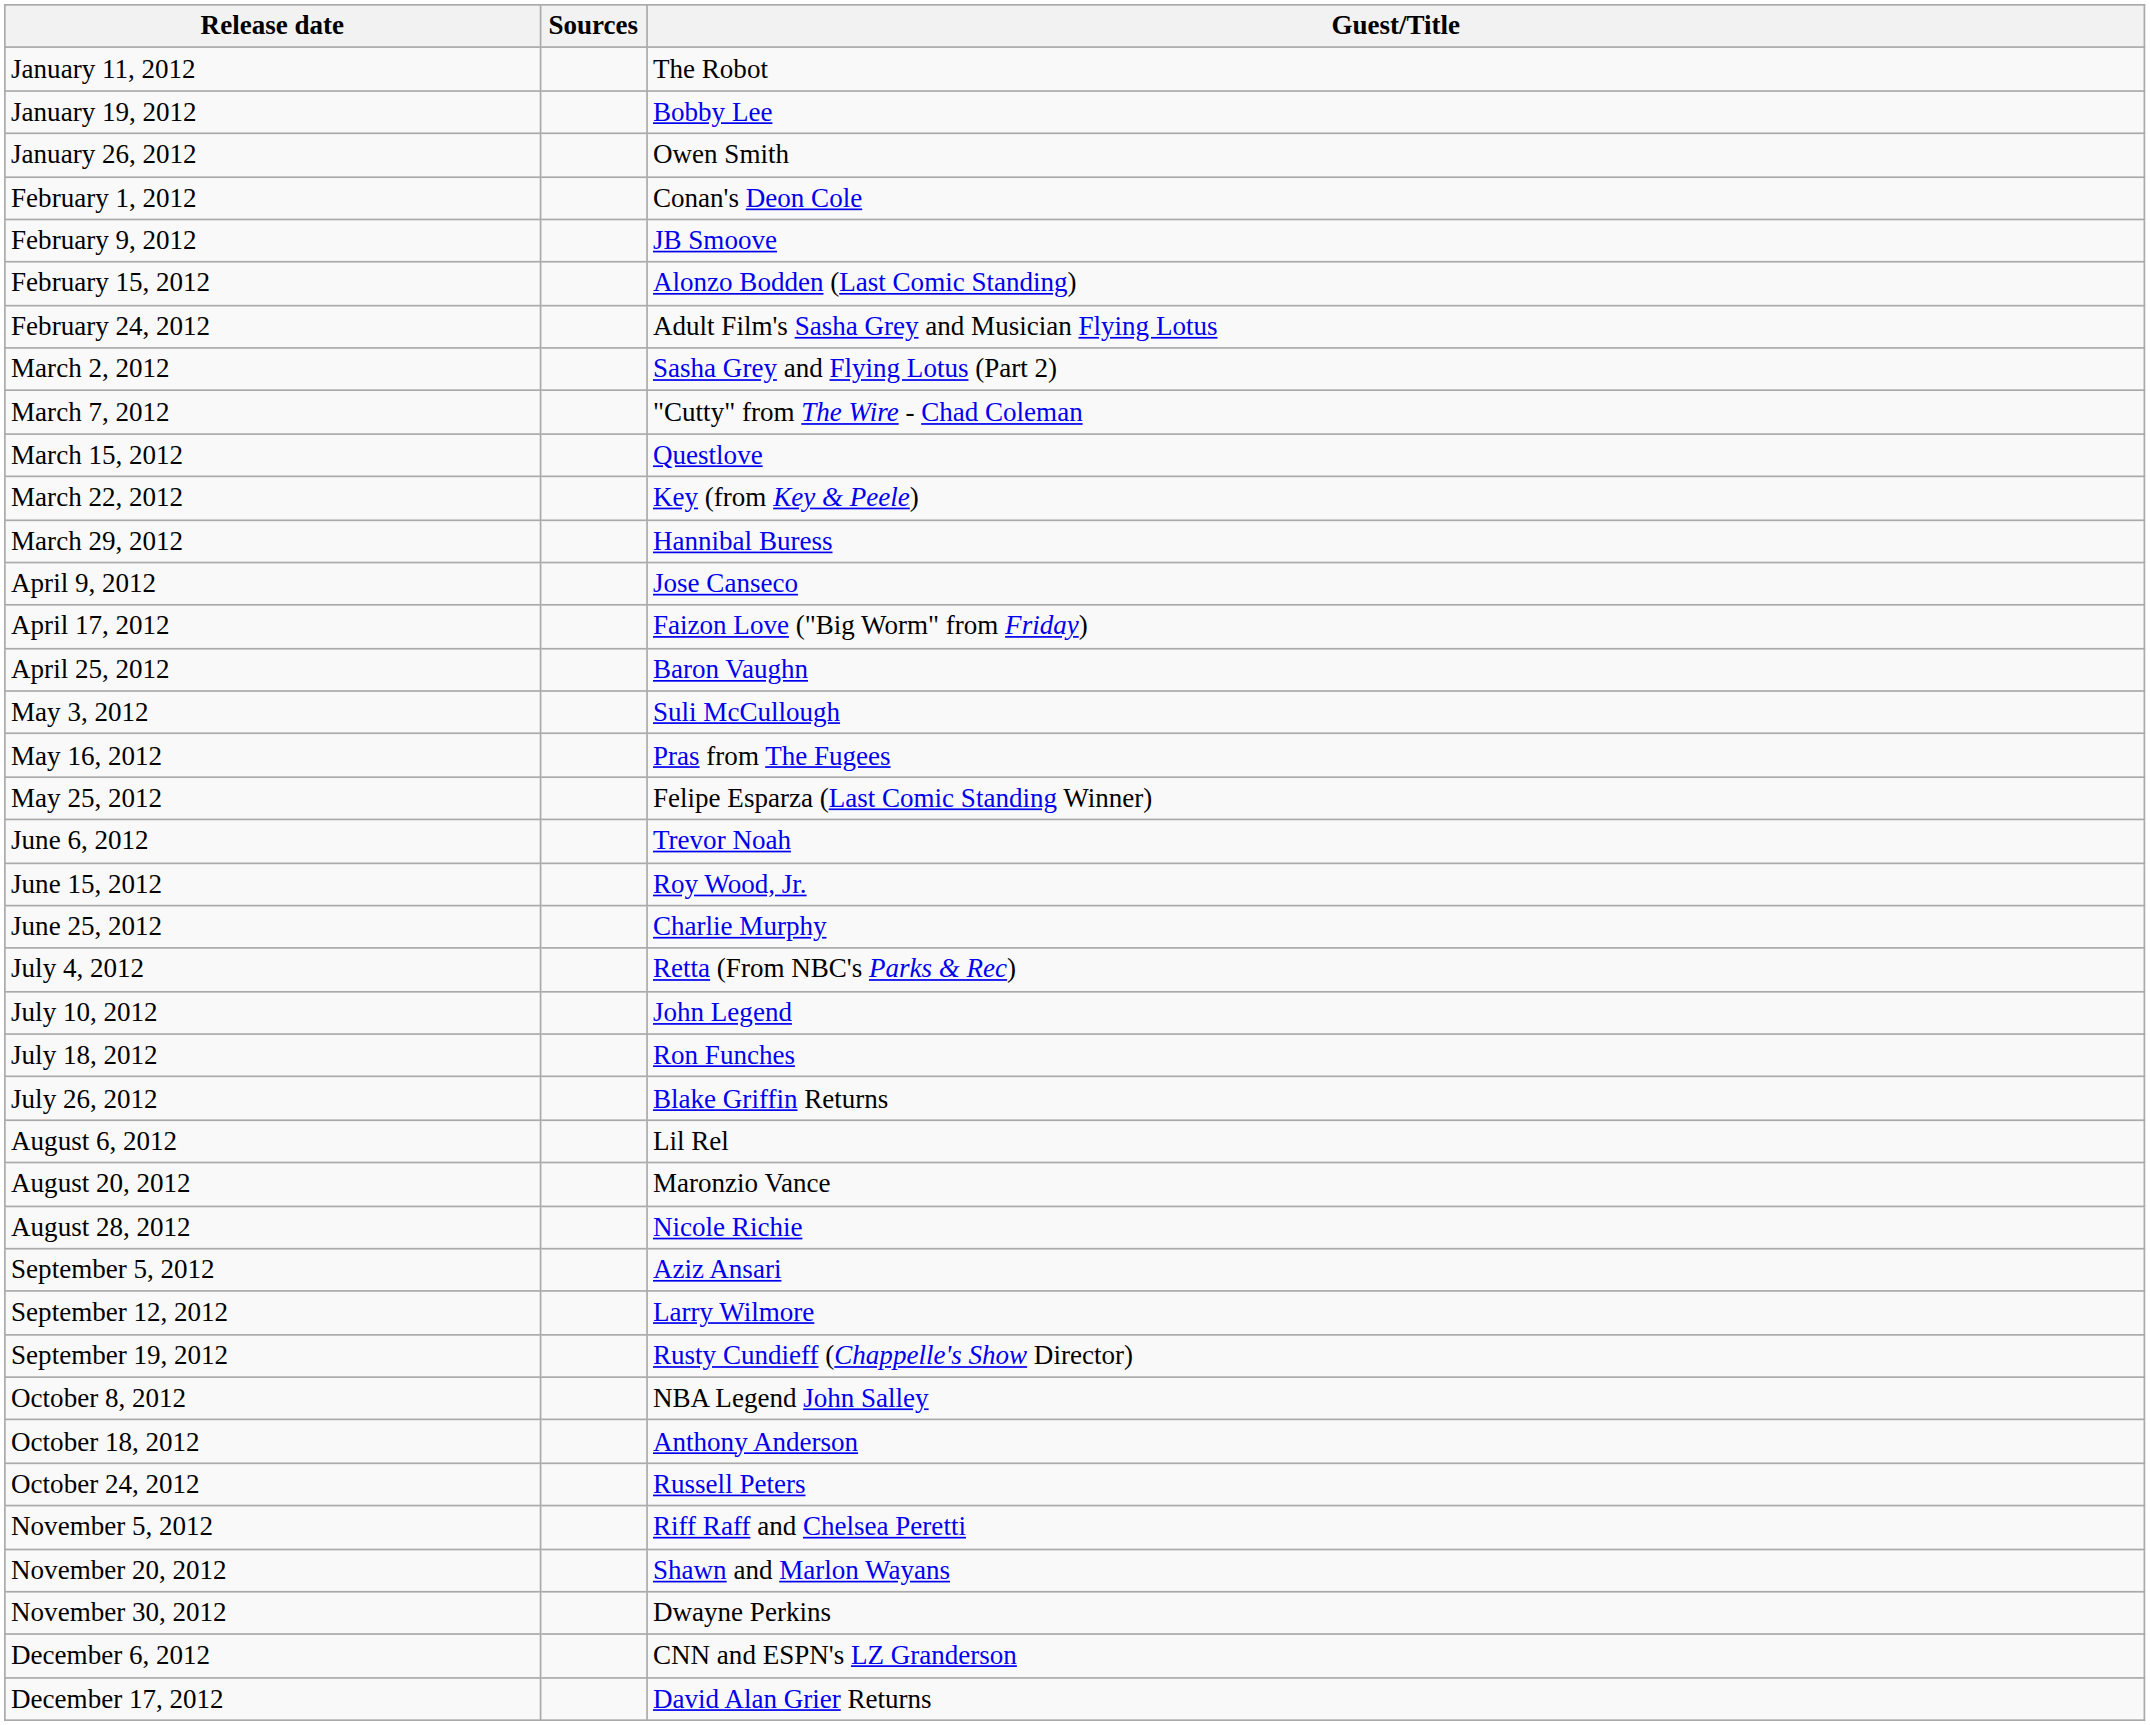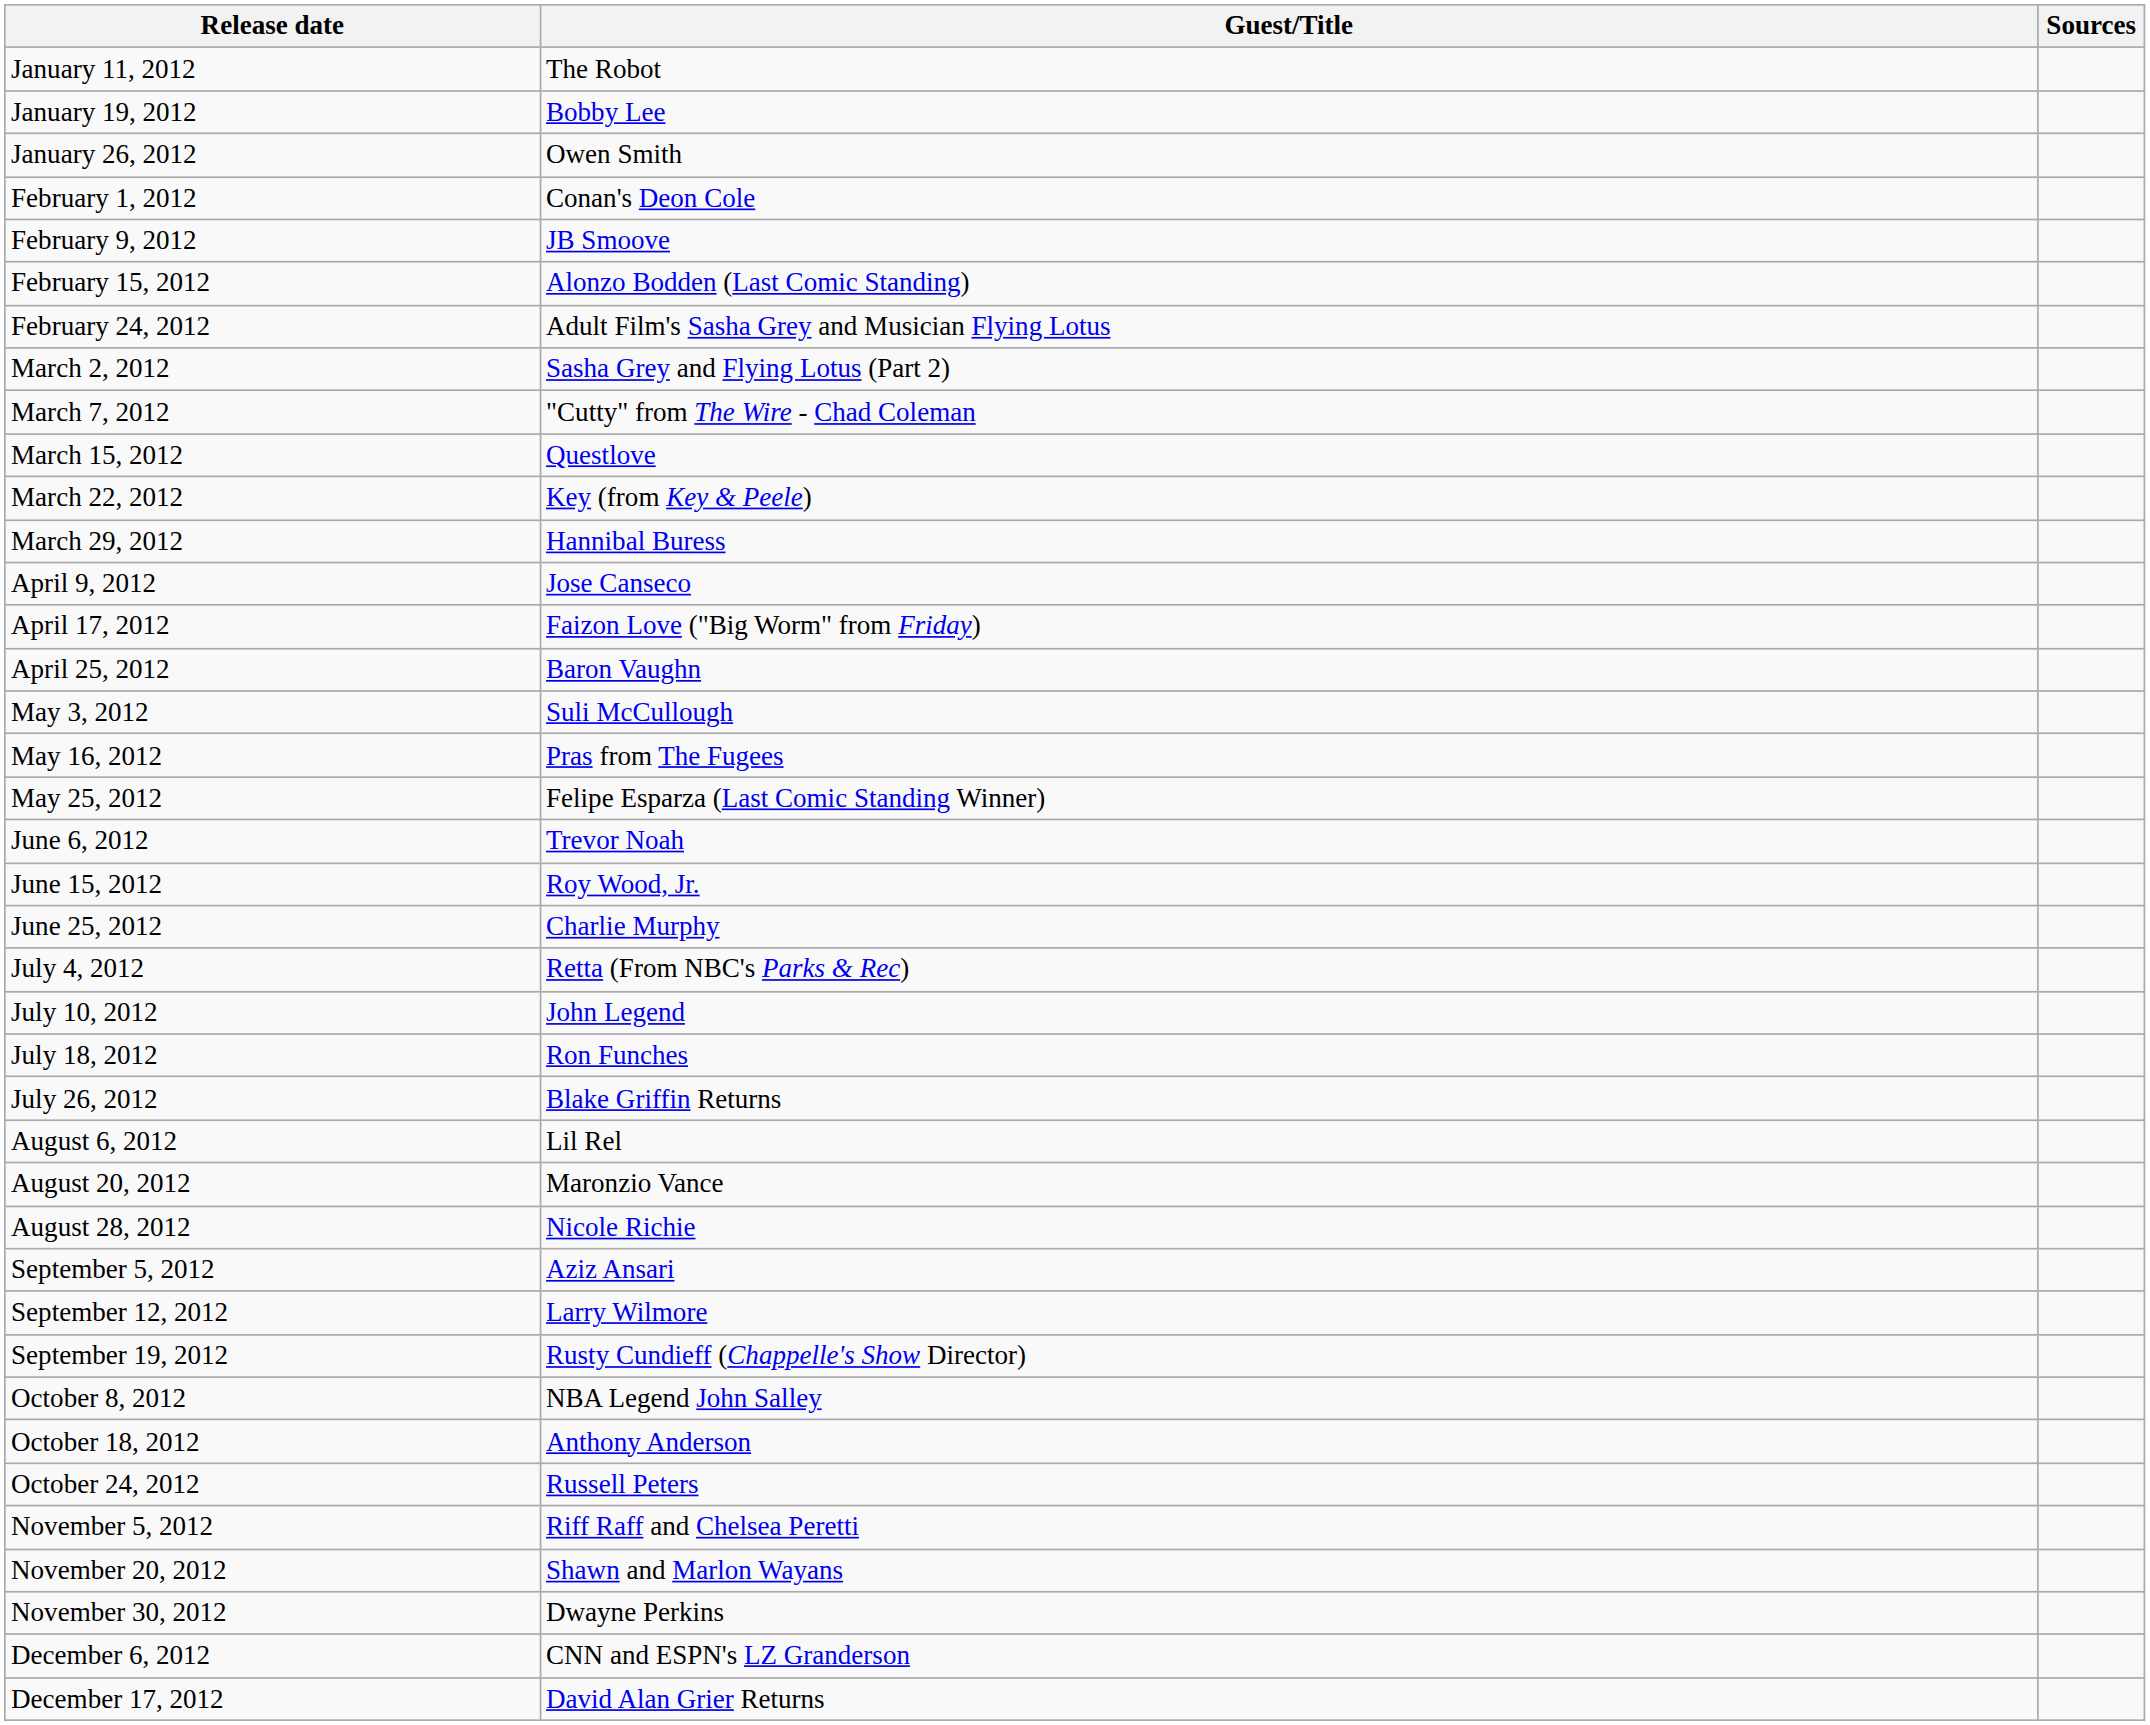 <table class="wikitable sortable" style="width:80%;">
 <tr>
 <th style="width:25%;">Release date</th>
+<th style="width:70%;">Guest/Title</th>
 <th style="width:5%;">Sources</th>
-<th style="width:70%;">Guest/Title</th>
 </tr>
 <tr>
 <td>January 11, 2012</td>
+<td>The Robot</td>
 <td></td>
-<td>The Robot</td>
 </tr>
 <tr>
 <td>January 19, 2012</td>
+<td><a href='#'>Bobby Lee</a></td>
 <td></td>
-<td><a href='#'>Bobby Lee</a></td>
 </tr>
 <tr>
 <td>January 26, 2012</td>
+<td>Owen Smith</td>
 <td></td>
-<td>Owen Smith</td>
 </tr>
 <tr>
 <td>February 1, 2012</td>
+<td>Conan's <a href='#'>Deon Cole</a></td>
 <td></td>
-<td>Conan's <a href='#'>Deon Cole</a></td>
 </tr>
 <tr>
 <td>February 9, 2012</td>
+<td><a href='#'>JB Smoove</a></td>
 <td></td>
-<td><a href='#'>JB Smoove</a></td>
 </tr>
 <tr>
 <td>February 15, 2012</td>
+<td><a href='#'>Alonzo Bodden</a> (<a href='#'>Last Comic Standing</a>)</td>
 <td></td>
-<td><a href='#'>Alonzo Bodden</a> (<a href='#'>Last Comic Standing</a>)</td>
 </tr>
 <tr>
 <td>February 24, 2012</td>
+<td>Adult Film's <a href='#'>Sasha Grey</a> and Musician <a href='#'>Flying Lotus</a></td>
 <td></td>
-<td>Adult Film's <a href='#'>Sasha Grey</a> and Musician <a href='#'>Flying Lotus</a></td>
 </tr>
 <tr>
 <td>March 2, 2012</td>
+<td><a href='#'>Sasha Grey</a> and <a href='#'>Flying Lotus</a> (Part 2)</td>
 <td></td>
-<td><a href='#'>Sasha Grey</a> and <a href='#'>Flying Lotus</a> (Part 2)</td>
 </tr>
 <tr>
 <td>March 7, 2012</td>
+<td>"Cutty" from <em><a href='#'>The Wire</a></em> - <a href='#'>Chad Coleman</a></td>
 <td></td>
-<td>"Cutty" from <em><a href='#'>The Wire</a></em> - <a href='#'>Chad Coleman</a></td>
 </tr>
 <tr>
 <td>March 15, 2012</td>
+<td><a href='#'>Questlove</a></td>
 <td></td>
-<td><a href='#'>Questlove</a></td>
 </tr>
 <tr>
 <td>March 22, 2012</td>
+<td><a href='#'>Key</a> (from <em><a href='#'>Key & Peele</a></em>)</td>
 <td></td>
-<td><a href='#'>Key</a> (from <em><a href='#'>Key & Peele</a></em>)</td>
 </tr>
 <tr>
 <td>March 29, 2012</td>
+<td><a href='#'>Hannibal Buress</a></td>
 <td></td>
-<td><a href='#'>Hannibal Buress</a></td>
 </tr>
 <tr>
 <td>April 9, 2012</td>
+<td><a href='#'>Jose Canseco</a></td>
 <td></td>
-<td><a href='#'>Jose Canseco</a></td>
 </tr>
 <tr>
 <td>April 17, 2012</td>
+<td><a href='#'>Faizon Love</a> ("Big Worm" from <em><a href='#'>Friday</a></em>)</td>
 <td></td>
-<td><a href='#'>Faizon Love</a> ("Big Worm" from <em><a href='#'>Friday</a></em>)</td>
 </tr>
 <tr>
 <td>April 25, 2012</td>
+<td><a href='#'>Baron Vaughn</a></td>
 <td></td>
-<td><a href='#'>Baron Vaughn</a></td>
 </tr>
 <tr>
 <td>May 3, 2012</td>
+<td><a href='#'>Suli McCullough</a></td>
 <td></td>
-<td><a href='#'>Suli McCullough</a></td>
 </tr>
 <tr>
 <td>May 16, 2012</td>
+<td><a href='#'>Pras</a> from <a href='#'>The Fugees</a></td>
 <td></td>
-<td><a href='#'>Pras</a> from <a href='#'>The Fugees</a></td>
 </tr>
 <tr>
 <td>May 25, 2012</td>
+<td>Felipe Esparza (<a href='#'>Last Comic Standing</a> Winner)</td>
 <td></td>
-<td>Felipe Esparza (<a href='#'>Last Comic Standing</a> Winner)</td>
 </tr>
 <tr>
 <td>June 6, 2012</td>
+<td><a href='#'>Trevor Noah</a></td>
 <td></td>
-<td><a href='#'>Trevor Noah</a></td>
 </tr>
 <tr>
 <td>June 15, 2012</td>
+<td><a href='#'>Roy Wood, Jr.</a></td>
 <td></td>
-<td><a href='#'>Roy Wood, Jr.</a></td>
 </tr>
 <tr>
 <td>June 25, 2012</td>
+<td><a href='#'>Charlie Murphy</a></td>
 <td></td>
-<td><a href='#'>Charlie Murphy</a></td>
 </tr>
 <tr>
 <td>July 4, 2012</td>
+<td><a href='#'>Retta</a> (From NBC's <em><a href='#'>Parks & Rec</a></em>)</td>
 <td></td>
-<td><a href='#'>Retta</a> (From NBC's <em><a href='#'>Parks & Rec</a></em>)</td>
 </tr>
 <tr>
 <td>July 10, 2012</td>
+<td><a href='#'>John Legend</a></td>
 <td></td>
-<td><a href='#'>John Legend</a></td>
 </tr>
 <tr>
 <td>July 18, 2012</td>
+<td><a href='#'>Ron Funches</a></td>
 <td></td>
-<td><a href='#'>Ron Funches</a></td>
 </tr>
 <tr>
 <td>July 26, 2012</td>
+<td><a href='#'>Blake Griffin</a> Returns</td>
 <td></td>
-<td><a href='#'>Blake Griffin</a> Returns</td>
 </tr>
 <tr>
 <td>August 6, 2012</td>
+<td>Lil Rel</td>
 <td></td>
-<td>Lil Rel</td>
 </tr>
 <tr>
 <td>August 20, 2012</td>
+<td>Maronzio Vance</td>
 <td></td>
-<td>Maronzio Vance</td>
 </tr>
 <tr>
 <td>August 28, 2012</td>
+<td><a href='#'>Nicole Richie</a></td>
 <td></td>
-<td><a href='#'>Nicole Richie</a></td>
 </tr>
 <tr>
 <td>September 5, 2012</td>
+<td><a href='#'>Aziz Ansari</a></td>
 <td></td>
-<td><a href='#'>Aziz Ansari</a></td>
 </tr>
 <tr>
 <td>September 12, 2012</td>
+<td><a href='#'>Larry Wilmore</a></td>
 <td></td>
-<td><a href='#'>Larry Wilmore</a></td>
 </tr>
 <tr>
 <td>September 19, 2012</td>
+<td><a href='#'>Rusty Cundieff</a> (<em><a href='#'>Chappelle's Show</a></em> Director)</td>
 <td></td>
-<td><a href='#'>Rusty Cundieff</a> (<em><a href='#'>Chappelle's Show</a></em> Director)</td>
 </tr>
 <tr>
 <td>October 8, 2012</td>
+<td>NBA Legend <a href='#'>John Salley</a></td>
 <td></td>
-<td>NBA Legend <a href='#'>John Salley</a></td>
 </tr>
 <tr>
 <td>October 18, 2012</td>
+<td><a href='#'>Anthony Anderson</a></td>
 <td></td>
-<td><a href='#'>Anthony Anderson</a></td>
 </tr>
 <tr>
 <td>October 24, 2012</td>
+<td><a href='#'>Russell Peters</a></td>
 <td></td>
-<td><a href='#'>Russell Peters</a></td>
 </tr>
 <tr>
 <td>November 5, 2012</td>
+<td><a href='#'>Riff Raff</a> and <a href='#'>Chelsea Peretti</a></td>
 <td></td>
-<td><a href='#'>Riff Raff</a> and <a href='#'>Chelsea Peretti</a></td>
 </tr>
 <tr>
 <td>November 20, 2012</td>
+<td><a href='#'>Shawn</a> and <a href='#'>Marlon Wayans</a></td>
 <td></td>
-<td><a href='#'>Shawn</a> and <a href='#'>Marlon Wayans</a></td>
 </tr>
 <tr>
 <td>November 30, 2012</td>
+<td>Dwayne Perkins</td>
 <td></td>
-<td>Dwayne Perkins</td>
 </tr>
 <tr>
 <td>December 6, 2012</td>
+<td>CNN and ESPN's <a href='#'>LZ Granderson</a></td>
 <td></td>
-<td>CNN and ESPN's <a href='#'>LZ Granderson</a></td>
 </tr>
 <tr>
 <td>December 17, 2012</td>
+<td><a href='#'>David Alan Grier</a> Returns</td>
 <td></td>
-<td><a href='#'>David Alan Grier</a> Returns</td>
 </tr>
 </table>
